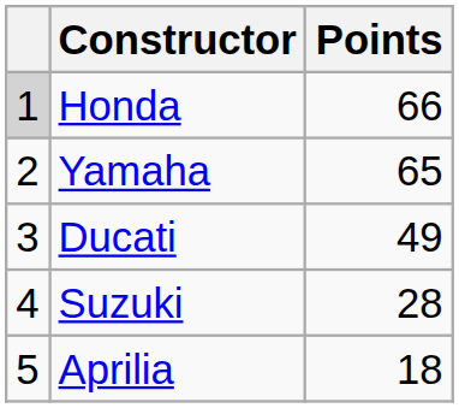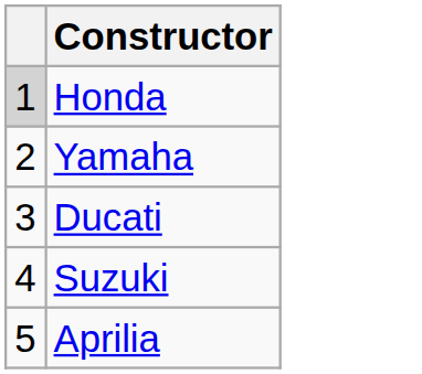 <table class="wikitable" style="font-size: 95%;">
 <tr>
 <th></th>
 <th>Constructor</th>
-<th>Points</th>
 </tr>
 <tr>
 <td align=center style="background: lightgrey;">1</td>
 <td> <a href='#'>Honda</a></td>
-<td align=right>66</td>
 </tr>
 <tr>
 <td align=center>2</td>
 <td> <a href='#'>Yamaha</a></td>
-<td align=right>65</td>
 </tr>
 <tr>
 <td align=center>3</td>
 <td> <a href='#'>Ducati</a></td>
-<td align=right>49</td>
 </tr>
 <tr>
 <td align=center>4</td>
 <td> <a href='#'>Suzuki</a></td>
-<td align=right>28</td>
 </tr>
 <tr>
 <td align=center>5</td>
 <td> <a href='#'>Aprilia</a></td>
-<td align=right>18</td>
 </tr>
 </table>
